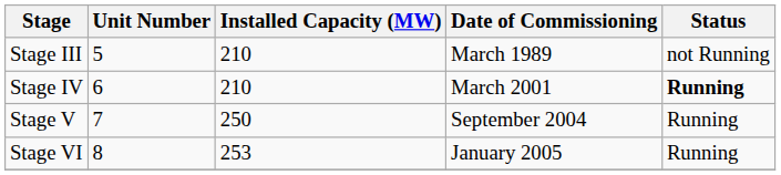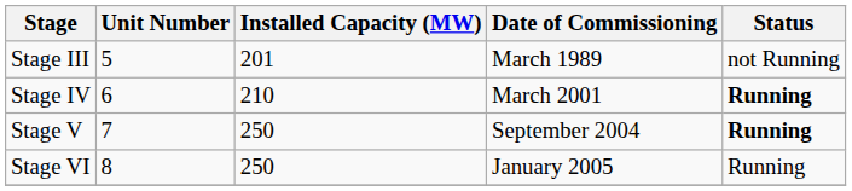 <table class="sortable wikitable">
 <tr>
 <th>Stage</th>
 <th>Unit Number</th>
 <th>Installed Capacity (<a href='#'>MW</a>)</th>
 <th>Date of Commissioning</th>
 <th>Status</th>
 </tr>
 <tr>
 <td>Stage III</td>
 <td>5</td>
-<td>210</td>
+<td>201</td>
 <td>March 1989</td>
 <td>not Running</td>
 </tr>
 <tr>
 <td>Stage IV</td>
 <td>6</td>
 <td>210</td>
 <td>March 2001</td>
 <td><strong>Running</strong></td>
 </tr>
 <tr>
 <td>Stage V</td>
 <td>7</td>
 <td>250</td>
 <td>September 2004</td>
-<td>Running</td>
+<td><strong>Running</strong></td>
 </tr>
 <tr>
 <td>Stage VI</td>
 <td>8</td>
-<td>253</td>
+<td>250</td>
 <td>January 2005</td>
 <td>Running</td>
 </tr>
 <tr>
 </tr>
 </table>
